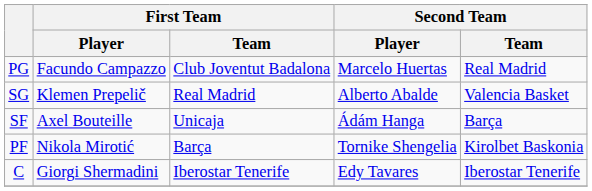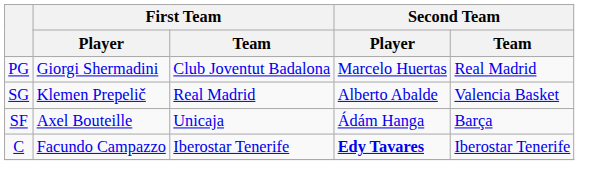 <table class="wikitable sortable">
 <tr>
 <th rowspan=2></th>
 <th colspan=2>First Team</th>
 <th colspan=2>Second Team</th>
 </tr>
 <tr>
 <th style="text-align:center;">Player</th>
 <th style="text-align:center;">Team</th>
 <th style="text-align:center;">Player</th>
 <th style="text-align:center;">Team</th>
 </tr>
 <tr>
 <td style="text-align:center;"><a href='#'>PG</a></td>
-<td> <a href='#'>Facundo Campazzo</a></td>
+<td> <a href='#'>Giorgi Shermadini</a></td>
 <td><a href='#'>Club Joventut Badalona</a></td>
 <td> <a href='#'>Marcelo Huertas</a></td>
 <td><a href='#'>Real Madrid</a></td>
 </tr>
 <tr>
 <td style="text-align:center;"><a href='#'>SG</a></td>
 <td> <a href='#'>Klemen Prepelič</a></td>
 <td><a href='#'>Real Madrid</a></td>
 <td> <a href='#'>Alberto Abalde</a></td>
 <td><a href='#'>Valencia Basket</a></td>
 </tr>
 <tr>
 <td style="text-align:center;"><a href='#'>SF</a></td>
 <td> <a href='#'>Axel Bouteille</a></td>
 <td><a href='#'>Unicaja</a></td>
 <td> <a href='#'>Ádám Hanga</a></td>
 <td><a href='#'>Barça</a></td>
 </tr>
 <tr>
-<td style="text-align:center;"><a href='#'>PF</a></td>
-<td> <a href='#'>Nikola Mirotić</a></td>
-<td><a href='#'>Barça</a></td>
-<td> <a href='#'>Tornike Shengelia</a></td>
-<td><a href='#'>Kirolbet Baskonia</a></td>
-</tr>
-<tr>
 <td style="text-align:center;"><a href='#'>C</a></td>
-<td> <a href='#'>Giorgi Shermadini</a></td>
+<td> <a href='#'>Facundo Campazzo</a></td>
 <td><a href='#'>Iberostar Tenerife</a></td>
-<td> <a href='#'>Edy Tavares</a></td>
+<td><strong> <a href='#'>Edy Tavares</a></strong></td>
 <td><a href='#'>Iberostar Tenerife</a></td>
 </tr>
 <tr>
 </tr>
 </table>
